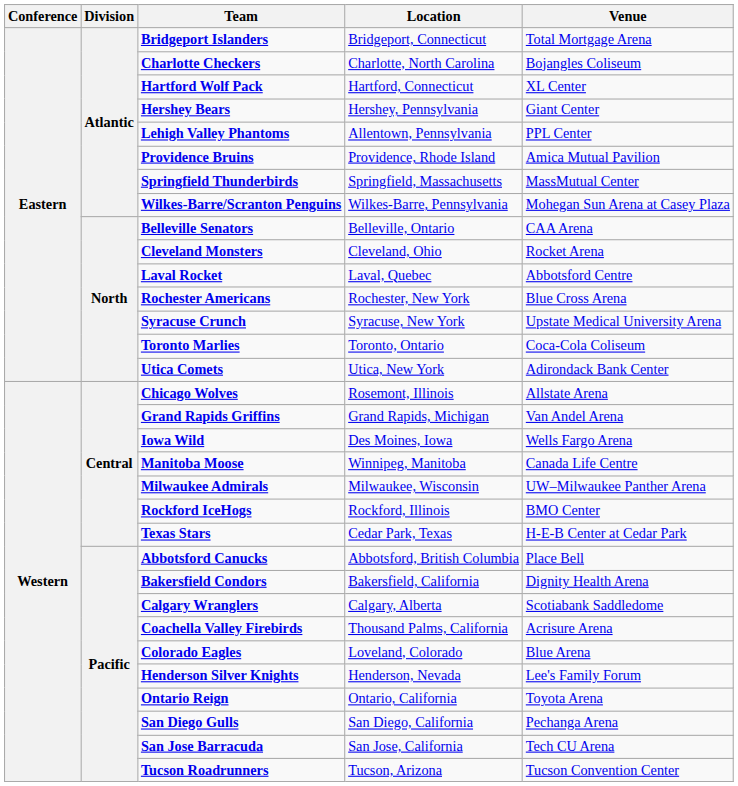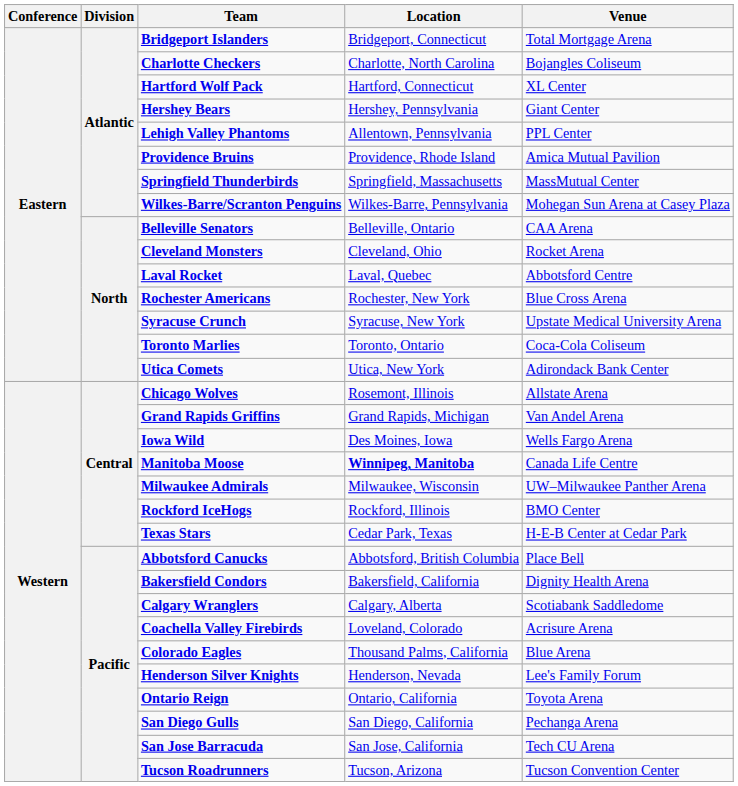 <table class="wikitable" style="font-size:85%">
 <tr>
 <th>Conference</th>
 <th>Division</th>
 <th>Team</th>
 <th>Location</th>
 <th>Venue</th>
 </tr>
 <tr>
 <th rowspan="15">Eastern</th>
 <th rowspan="8">Atlantic</th>
 <td><strong><a href='#'>Bridgeport Islanders</a></strong></td>
 <td><a href='#'>Bridgeport, Connecticut</a></td>
 <td><a href='#'>Total Mortgage Arena</a></td>
 </tr>
 <tr>
 <td><strong><a href='#'>Charlotte Checkers</a></strong></td>
 <td><a href='#'>Charlotte, North Carolina</a></td>
 <td><a href='#'>Bojangles Coliseum</a></td>
 </tr>
 <tr>
 <td><strong><a href='#'>Hartford Wolf Pack</a></strong></td>
 <td><a href='#'>Hartford, Connecticut</a></td>
 <td><a href='#'>XL Center</a></td>
 </tr>
 <tr>
 <td><strong><a href='#'>Hershey Bears</a></strong></td>
 <td><a href='#'>Hershey, Pennsylvania</a></td>
 <td><a href='#'>Giant Center</a></td>
 </tr>
 <tr>
 <td><strong><a href='#'>Lehigh Valley Phantoms</a></strong></td>
 <td><a href='#'>Allentown, Pennsylvania</a></td>
 <td><a href='#'>PPL Center</a></td>
 </tr>
 <tr>
 <td><strong><a href='#'>Providence Bruins</a></strong></td>
 <td><a href='#'>Providence, Rhode Island</a></td>
 <td><a href='#'>Amica Mutual Pavilion</a></td>
 </tr>
 <tr>
 <td><strong><a href='#'>Springfield Thunderbirds</a></strong></td>
 <td><a href='#'>Springfield, Massachusetts</a></td>
 <td><a href='#'>MassMutual Center</a></td>
 </tr>
 <tr>
 <td><strong><a href='#'>Wilkes-Barre/Scranton Penguins</a></strong></td>
 <td><a href='#'>Wilkes-Barre, Pennsylvania</a></td>
 <td><a href='#'>Mohegan Sun Arena at Casey Plaza</a></td>
 </tr>
 <tr>
 <th rowspan="7">North</th>
 <td><strong><a href='#'>Belleville Senators</a></strong></td>
 <td><a href='#'>Belleville, Ontario</a></td>
 <td><a href='#'>CAA Arena</a></td>
 </tr>
 <tr>
 <td><strong><a href='#'>Cleveland Monsters</a></strong></td>
 <td><a href='#'>Cleveland, Ohio</a></td>
 <td><a href='#'>Rocket Arena</a></td>
 </tr>
 <tr>
 <td><strong><a href='#'>Laval Rocket</a></strong></td>
 <td><a href='#'>Laval, Quebec</a></td>
 <td><a href='#'>Abbotsford Centre</a></td>
 </tr>
 <tr>
 <td><strong><a href='#'>Rochester Americans</a></strong></td>
 <td><a href='#'>Rochester, New York</a></td>
 <td><a href='#'>Blue Cross Arena</a></td>
 </tr>
 <tr>
 <td><strong><a href='#'>Syracuse Crunch</a></strong></td>
 <td><a href='#'>Syracuse, New York</a></td>
 <td><a href='#'>Upstate Medical University Arena</a></td>
 </tr>
 <tr>
 <td><strong><a href='#'>Toronto Marlies</a></strong></td>
 <td><a href='#'>Toronto, Ontario</a></td>
 <td><a href='#'>Coca-Cola Coliseum</a></td>
 </tr>
 <tr>
 <td><strong><a href='#'>Utica Comets</a></strong></td>
 <td><a href='#'>Utica, New York</a></td>
 <td><a href='#'>Adirondack Bank Center</a></td>
 </tr>
 <tr>
 <th rowspan="17">Western</th>
 <th rowspan="7">Central</th>
 <td><strong><a href='#'>Chicago Wolves</a></strong></td>
 <td><a href='#'>Rosemont, Illinois</a></td>
 <td><a href='#'>Allstate Arena</a></td>
 </tr>
 <tr>
 <td><strong><a href='#'>Grand Rapids Griffins</a></strong></td>
 <td><a href='#'>Grand Rapids, Michigan</a></td>
 <td><a href='#'>Van Andel Arena</a></td>
 </tr>
 <tr>
 <td><strong><a href='#'>Iowa Wild</a></strong></td>
 <td><a href='#'>Des Moines, Iowa</a></td>
 <td><a href='#'>Wells Fargo Arena</a></td>
 </tr>
 <tr>
 <td><strong><a href='#'>Manitoba Moose</a></strong></td>
-<td><a href='#'>Winnipeg, Manitoba</a></td>
+<td><strong><a href='#'>Winnipeg, Manitoba</a></strong></td>
 <td><a href='#'>Canada Life Centre</a></td>
 </tr>
 <tr>
 <td><strong><a href='#'>Milwaukee Admirals</a></strong></td>
 <td><a href='#'>Milwaukee, Wisconsin</a></td>
 <td><a href='#'>UW–Milwaukee Panther Arena</a></td>
 </tr>
 <tr>
 <td><strong><a href='#'>Rockford IceHogs</a></strong></td>
 <td><a href='#'>Rockford, Illinois</a></td>
 <td><a href='#'>BMO Center</a></td>
 </tr>
 <tr>
 <td><strong><a href='#'>Texas Stars</a></strong></td>
 <td><a href='#'>Cedar Park, Texas</a></td>
 <td><a href='#'>H-E-B Center at Cedar Park</a></td>
 </tr>
 <tr>
 <th rowspan="10">Pacific</th>
 <td><strong><a href='#'>Abbotsford Canucks</a></strong></td>
 <td><a href='#'>Abbotsford, British Columbia</a></td>
 <td><a href='#'>Place Bell</a></td>
 </tr>
 <tr>
 <td><strong><a href='#'>Bakersfield Condors</a></strong></td>
 <td><a href='#'>Bakersfield, California</a></td>
 <td><a href='#'>Dignity Health Arena</a></td>
 </tr>
 <tr>
 <td><strong><a href='#'>Calgary Wranglers</a></strong></td>
 <td><a href='#'>Calgary, Alberta</a></td>
 <td><a href='#'>Scotiabank Saddledome</a></td>
 </tr>
 <tr>
 <td><strong><a href='#'>Coachella Valley Firebirds</a></strong></td>
-<td><a href='#'>Thousand Palms, California</a></td>
+<td><a href='#'>Loveland, Colorado</a></td>
 <td><a href='#'>Acrisure Arena</a></td>
 </tr>
 <tr>
 <td><strong><a href='#'>Colorado Eagles</a></strong></td>
-<td><a href='#'>Loveland, Colorado</a></td>
+<td><a href='#'>Thousand Palms, California</a></td>
 <td><a href='#'>Blue Arena</a></td>
 </tr>
 <tr>
 <td><strong><a href='#'>Henderson Silver Knights</a></strong></td>
 <td><a href='#'>Henderson, Nevada</a></td>
 <td><a href='#'>Lee's Family Forum</a></td>
 </tr>
 <tr>
 <td><strong><a href='#'>Ontario Reign</a></strong></td>
 <td><a href='#'>Ontario, California</a></td>
 <td><a href='#'>Toyota Arena</a></td>
 </tr>
 <tr>
 <td><strong><a href='#'>San Diego Gulls</a></strong></td>
 <td><a href='#'>San Diego, California</a></td>
 <td><a href='#'>Pechanga Arena</a></td>
 </tr>
 <tr>
 <td><strong><a href='#'>San Jose Barracuda</a></strong></td>
 <td><a href='#'>San Jose, California</a></td>
 <td><a href='#'>Tech CU Arena</a></td>
 </tr>
 <tr>
 <td><strong><a href='#'>Tucson Roadrunners</a></strong></td>
 <td><a href='#'>Tucson, Arizona</a></td>
 <td><a href='#'>Tucson Convention Center</a></td>
 </tr>
 </table>
